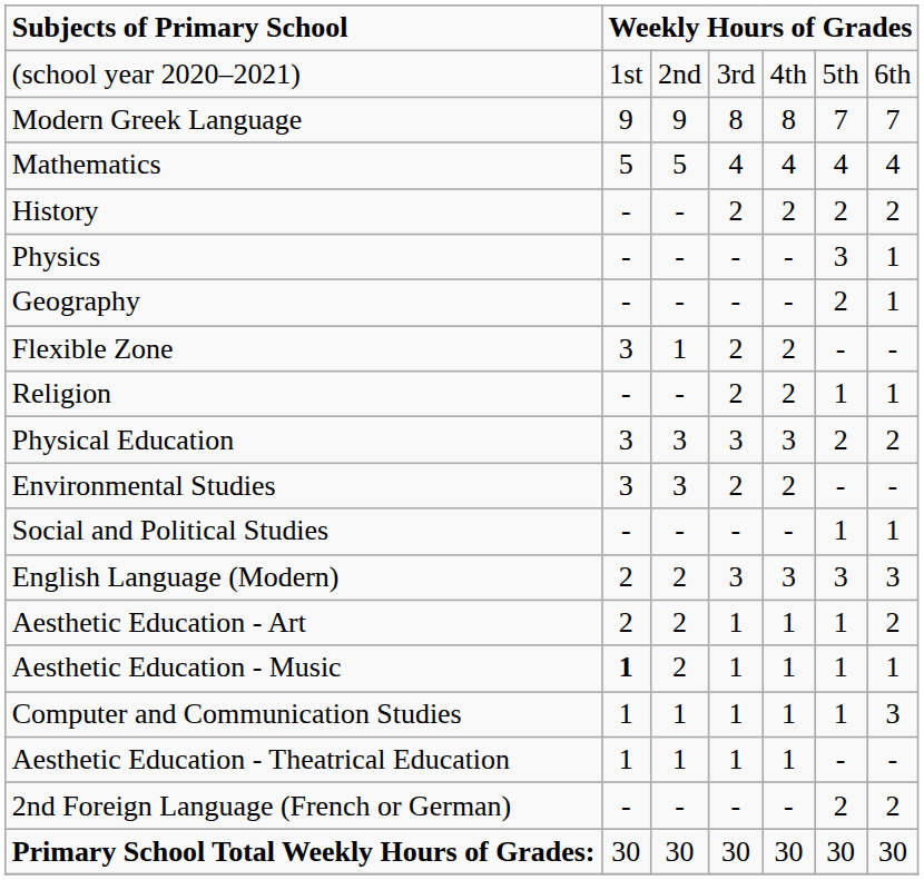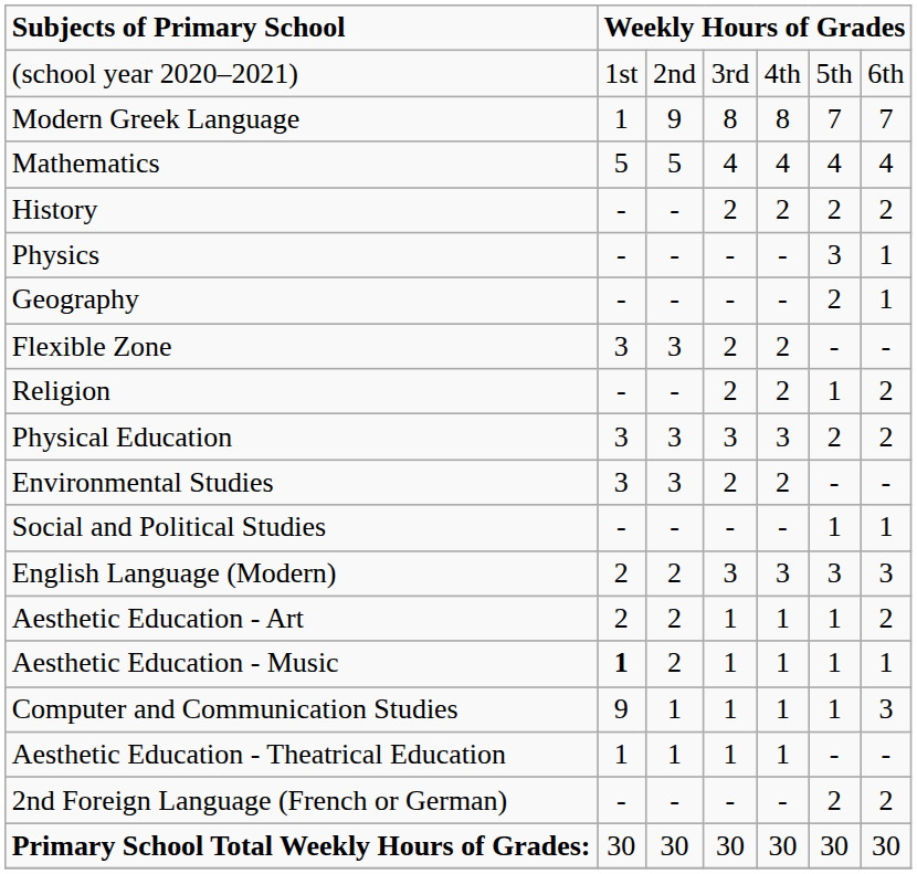 <table class="wikitable" border="0">
 <tr>
 <td><strong>Subjects of Primary School</strong></td>
 <td colspan="6"><strong>Weekly Hours of Grades</strong></td>
 </tr>
 <tr style="text-align:center;">
 <td style="text-align:left;">(school year 2020–2021)</td>
 <td>1st</td>
 <td>2nd</td>
 <td>3rd</td>
 <td>4th</td>
 <td>5th</td>
 <td>6th</td>
 </tr>
 <tr>
 <td>Modern Greek Language</td>
-<td style="text-align:center;">9</td>
+<td style="text-align:center;">1</td>
 <td style="text-align:center;">9</td>
 <td style="text-align:center;">8</td>
 <td style="text-align:center;">8</td>
 <td style="text-align:center;">7</td>
 <td style="text-align:center;">7</td>
 </tr>
 <tr>
 <td>Mathematics</td>
 <td style="text-align:center;">5</td>
 <td style="text-align:center;">5</td>
 <td style="text-align:center;">4</td>
 <td style="text-align:center;">4</td>
 <td style="text-align:center;">4</td>
 <td style="text-align:center;">4</td>
 </tr>
 <tr>
 <td>History</td>
 <td style="text-align:center;">-</td>
 <td style="text-align:center;">-</td>
 <td style="text-align:center;">2</td>
 <td style="text-align:center;">2</td>
 <td style="text-align:center;">2</td>
 <td style="text-align:center;">2</td>
 </tr>
 <tr>
 <td>Physics</td>
 <td style="text-align:center;">-</td>
 <td style="text-align:center;">-</td>
 <td style="text-align:center;">-</td>
 <td style="text-align:center;">-</td>
 <td style="text-align:center;">3</td>
 <td style="text-align:center;">1</td>
 </tr>
 <tr>
 <td>Geography</td>
 <td style="text-align:center;">-</td>
 <td style="text-align:center;">-</td>
 <td style="text-align:center;">-</td>
 <td style="text-align:center;">-</td>
 <td style="text-align:center;">2</td>
 <td style="text-align:center;">1</td>
 </tr>
 <tr>
 <td>Flexible Zone</td>
 <td style="text-align:center;">3</td>
-<td style="text-align:center;">1</td>
+<td style="text-align:center;">3</td>
 <td style="text-align:center;">2</td>
 <td style="text-align:center;">2</td>
 <td style="text-align:center;">-</td>
 <td style="text-align:center;">-</td>
 </tr>
 <tr>
 <td>Religion</td>
 <td style="text-align:center;">-</td>
 <td style="text-align:center;">-</td>
 <td style="text-align:center;">2</td>
 <td style="text-align:center;">2</td>
 <td style="text-align:center;">1</td>
-<td style="text-align:center;">1</td>
+<td style="text-align:center;">2</td>
 </tr>
 <tr>
 <td>Physical Education</td>
 <td style="text-align:center;">3</td>
 <td style="text-align:center;">3</td>
 <td style="text-align:center;">3</td>
 <td style="text-align:center;">3</td>
 <td style="text-align:center;">2</td>
 <td style="text-align:center;">2</td>
 </tr>
 <tr>
 <td>Environmental Studies</td>
 <td style="text-align:center;">3</td>
 <td style="text-align:center;">3</td>
 <td style="text-align:center;">2</td>
 <td style="text-align:center;">2</td>
 <td style="text-align:center;">-</td>
 <td style="text-align:center;">-</td>
 </tr>
 <tr>
 <td>Social and Political Studies</td>
 <td style="text-align:center;">-</td>
 <td style="text-align:center;">-</td>
 <td style="text-align:center;">-</td>
 <td style="text-align:center;">-</td>
 <td style="text-align:center;">1</td>
 <td style="text-align:center;">1</td>
 </tr>
 <tr>
 <td>English Language (Modern)</td>
 <td style="text-align:center;">2</td>
 <td style="text-align:center;">2</td>
 <td style="text-align:center;">3</td>
 <td style="text-align:center;">3</td>
 <td style="text-align:center;">3</td>
 <td style="text-align:center;">3</td>
 </tr>
 <tr>
 <td>Aesthetic Education - Art</td>
 <td style="text-align:center;">2</td>
 <td style="text-align:center;">2</td>
 <td style="text-align:center;">1</td>
 <td style="text-align:center;">1</td>
 <td style="text-align:center;">1</td>
 <td style="text-align:center;">2</td>
 </tr>
 <tr>
 <td>Aesthetic Education - Music</td>
 <td style="text-align:center;"><strong>1</strong></td>
 <td style="text-align:center;">2</td>
 <td style="text-align:center;">1</td>
 <td style="text-align:center;">1</td>
 <td style="text-align:center;">1</td>
 <td style="text-align:center;">1</td>
 </tr>
 <tr>
 <td>Computer and Communication Studies</td>
-<td style="text-align:center;">1</td>
+<td style="text-align:center;">9</td>
 <td style="text-align:center;">1</td>
 <td style="text-align:center;">1</td>
 <td style="text-align:center;">1</td>
 <td style="text-align:center;">1</td>
 <td style="text-align:center;">3</td>
 </tr>
 <tr>
 <td>Aesthetic Education - Theatrical Education</td>
 <td style="text-align:center;">1</td>
 <td style="text-align:center;">1</td>
 <td style="text-align:center;">1</td>
 <td style="text-align:center;">1</td>
 <td style="text-align:center;">-</td>
 <td style="text-align:center;">-</td>
 </tr>
 <tr>
 <td>2nd Foreign Language (French or German)</td>
 <td style="text-align:center;">-</td>
 <td style="text-align:center;">-</td>
 <td style="text-align:center;">-</td>
 <td style="text-align:center;">-</td>
 <td style="text-align:center;">2</td>
 <td style="text-align:center;">2</td>
 </tr>
 <tr>
 <td><strong>Primary School Total Weekly Hours of Grades:</strong></td>
 <td style="text-align:center;">30</td>
 <td style="text-align:center;">30</td>
 <td style="text-align:center;">30</td>
 <td style="text-align:center;">30</td>
 <td style="text-align:center;">30</td>
 <td style="text-align:center;">30</td>
 </tr>
 <tr>
 </tr>
 </table>
